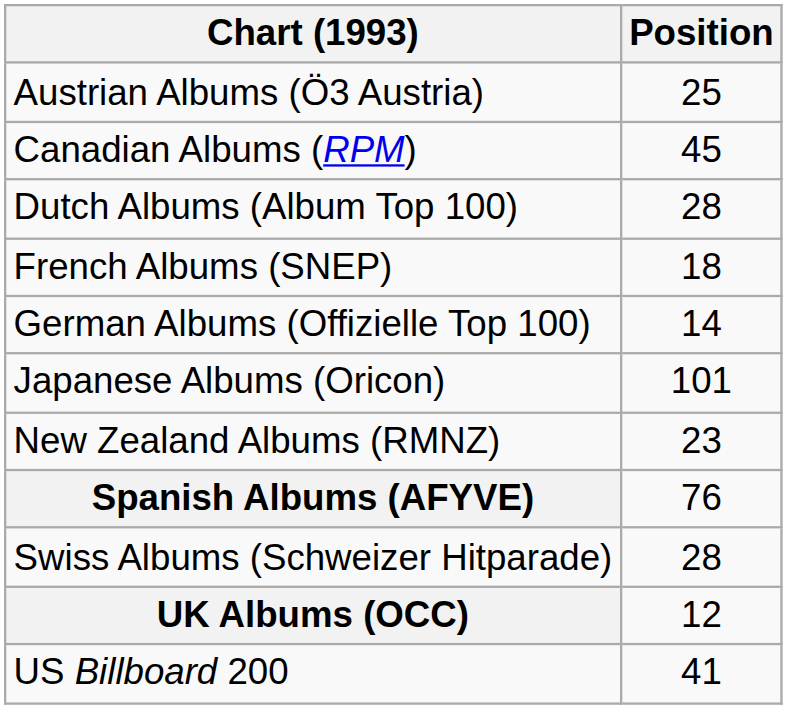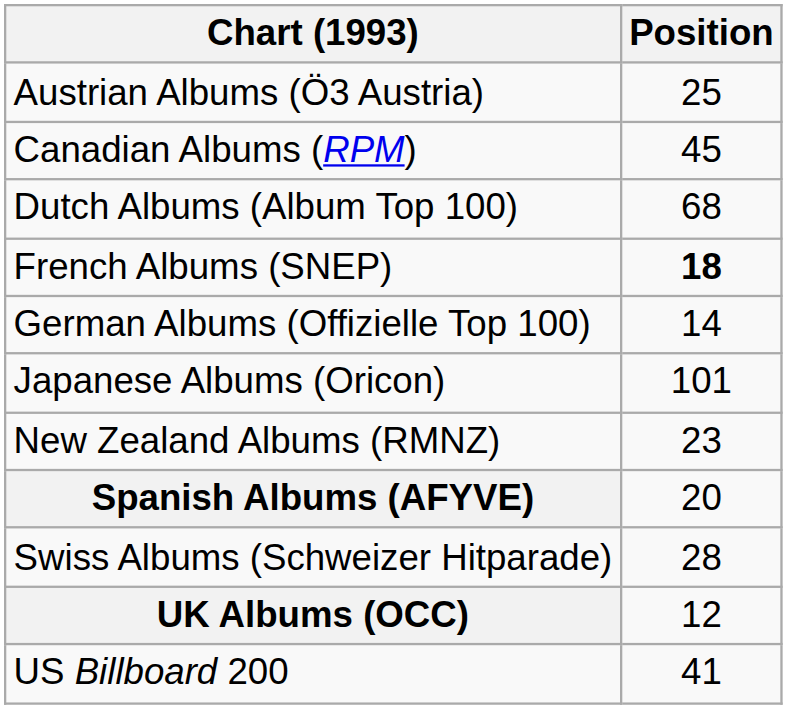 <table class="wikitable plainrowheaders sortable">
 <tr>
 <th>Chart (1993)</th>
 <th>Position</th>
 </tr>
 <tr>
 <td>Austrian Albums (Ö3 Austria)</td>
 <td align="center">25</td>
 </tr>
 <tr>
 <td>Canadian Albums (<em><a href='#'>RPM</a></em>)</td>
 <td align="center">45</td>
 </tr>
 <tr>
 <td>Dutch Albums (Album Top 100)</td>
-<td align="center">28</td>
+<td align="center">68</td>
 </tr>
 <tr>
 <td>French Albums (SNEP)</td>
-<td align="center">18</td>
+<td align="center"><strong>18</strong></td>
 </tr>
 <tr>
 <td>German Albums (Offizielle Top 100)</td>
 <td align="center">14</td>
 </tr>
 <tr>
 <td>Japanese Albums (Oricon)</td>
 <td align="center">101</td>
 </tr>
 <tr>
 <td>New Zealand Albums (RMNZ)</td>
 <td align="center">23</td>
 </tr>
 <tr>
 <th scope="row">Spanish Albums (AFYVE)</th>
-<td align="center">76</td>
+<td align="center">20</td>
 </tr>
 <tr>
 <td>Swiss Albums (Schweizer Hitparade)</td>
 <td align="center">28</td>
 </tr>
 <tr>
 <th scope="row">UK Albums (OCC)</th>
 <td align="center">12</td>
 </tr>
 <tr>
 <td>US <em>Billboard</em> 200</td>
 <td align="center">41</td>
 </tr>
 </table>
